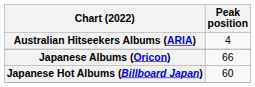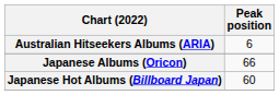 <table class="wikitable sortable plainrowheaders" style="text-align:center">
 <tr>
 <th scope="col">Chart (2022)</th>
 <th scope="col">Peak<br>position</th>
 </tr>
 <tr>
 <th scope="row">Australian Hitseekers Albums (<a href='#'>ARIA</a>)</th>
-<td>4</td>
+<td>6</td>
 </tr>
 <tr>
 </tr>
 <tr>
 </tr>
 <tr>
 </tr>
 <tr>
 </tr>
 <tr>
 </tr>
 <tr>
 <th scope="row">Japanese Albums (<a href='#'>Oricon</a>)</th>
 <td>66</td>
 </tr>
 <tr>
 <th scope="row">Japanese Hot Albums (<em><a href='#'>Billboard Japan</a></em>)</th>
 <td>60</td>
 </tr>
 <tr>
 </tr>
 <tr>
 </tr>
 <tr>
 </tr>
 <tr>
 </tr>
 <tr>
 </tr>
 <tr>
 </tr>
 </table>
